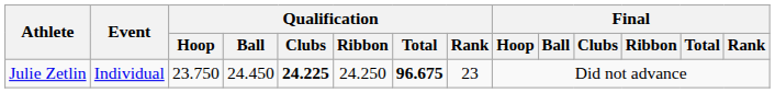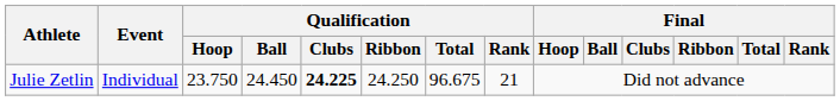 <table class=wikitable style=font-size:90%;text-align:center>
 <tr>
 <th rowspan=2>Athlete</th>
 <th rowspan=2>Event</th>
 <th colspan=6>Qualification</th>
 <th colspan=6>Final</th>
 </tr>
 <tr style=font-size:95%>
 <th>Hoop</th>
 <th>Ball</th>
 <th>Clubs</th>
 <th>Ribbon</th>
 <th>Total</th>
 <th>Rank</th>
 <th>Hoop</th>
 <th>Ball</th>
 <th>Clubs</th>
 <th>Ribbon</th>
 <th>Total</th>
 <th>Rank</th>
 </tr>
 <tr>
 <td align=left><a href='#'>Julie Zetlin</a></td>
 <td align=left><a href='#'>Individual</a></td>
 <td>23.750</td>
 <td>24.450</td>
 <td><strong>24.225</strong></td>
 <td>24.250</td>
-<td><strong>96.675</strong></td>
-<td>23</td>
+<td>96.675</td>
+<td>21</td>
 <td colspan=6>Did not advance</td>
 </tr>
 </table>
